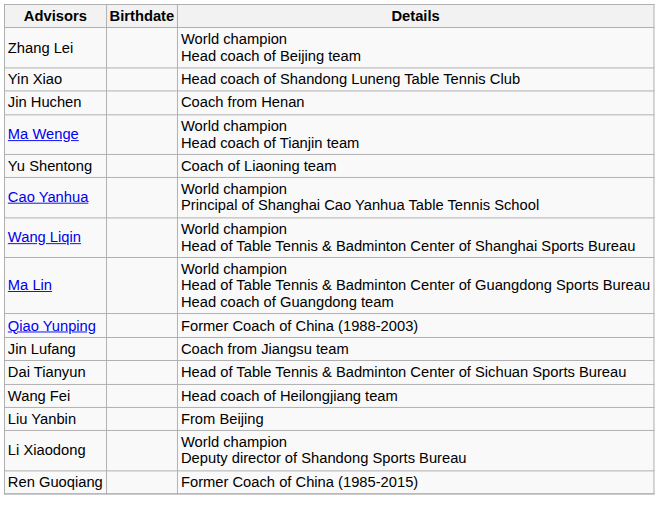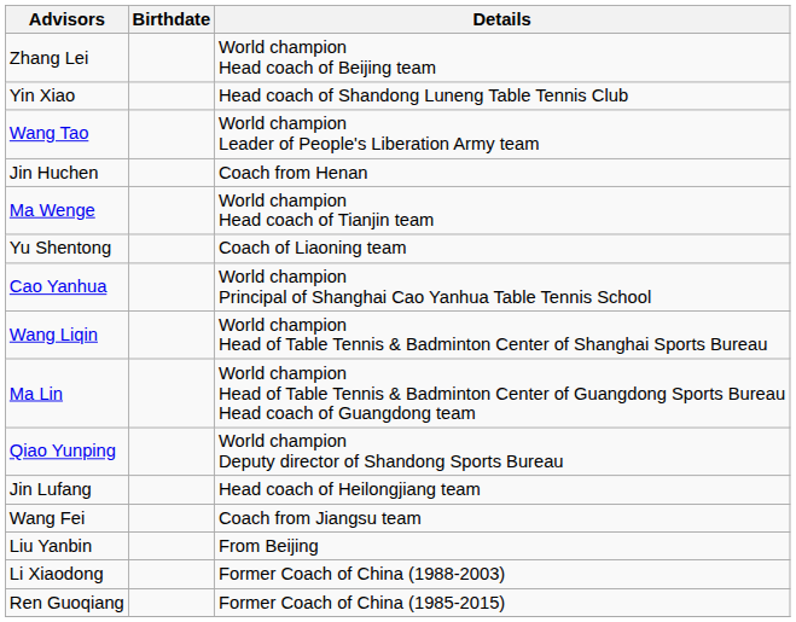 <table class="wikitable" style="text-align: left">
 <tr>
 <th>Advisors</th>
 <th>Birthdate</th>
 <th>Details</th>
 </tr>
 <tr>
 <td> Zhang Lei</td>
 <td></td>
 <td>World champion<br>Head coach of Beijing team</td>
 </tr>
 <tr>
 <td> Yin Xiao</td>
 <td></td>
 <td>Head coach of Shandong Luneng Table Tennis Club</td>
+</tr>
+<tr>
+<td> <a href='#'>Wang Tao</a></td>
+<td></td>
+<td>World champion<br>Leader of People's Liberation Army team</td>
 </tr>
 <tr>
 <td> Jin Huchen</td>
 <td></td>
 <td>Coach from Henan</td>
 </tr>
 <tr>
 <td> <a href='#'>Ma Wenge</a></td>
 <td></td>
 <td>World champion<br>Head coach of Tianjin team</td>
 </tr>
 <tr>
 <td> Yu Shentong</td>
 <td></td>
 <td>Coach of Liaoning team</td>
 </tr>
 <tr>
 <td> <a href='#'>Cao Yanhua</a></td>
 <td></td>
 <td>World champion<br>Principal of Shanghai Cao Yanhua Table Tennis School</td>
 </tr>
 <tr>
 <td> <a href='#'>Wang Liqin</a></td>
 <td></td>
 <td>World champion<br>Head of Table Tennis & Badminton Center of Shanghai Sports Bureau</td>
 </tr>
 <tr>
 <td> <a href='#'>Ma Lin</a></td>
 <td></td>
 <td>World champion<br>Head of Table Tennis & Badminton Center of Guangdong Sports Bureau<br>Head coach of Guangdong team</td>
 </tr>
 <tr>
 <td> <a href='#'>Qiao Yunping</a></td>
 <td></td>
-<td>Former Coach of China (1988-2003)</td>
+<td>World champion<br>Deputy director of Shandong Sports Bureau</td>
 </tr>
 <tr>
 <td> Jin Lufang</td>
 <td></td>
-<td>Coach from Jiangsu team</td>
-</tr>
-<tr>
-<td> Dai Tianyun</td>
-<td></td>
-<td>Head of Table Tennis & Badminton Center of Sichuan Sports Bureau</td>
+<td>Head coach of Heilongjiang team</td>
 </tr>
 <tr>
 <td> Wang Fei</td>
 <td></td>
-<td>Head coach of Heilongjiang team</td>
+<td>Coach from Jiangsu team</td>
 </tr>
 <tr>
 <td> Liu Yanbin</td>
 <td></td>
 <td>From Beijing</td>
 </tr>
 <tr>
 <td> Li Xiaodong</td>
 <td></td>
-<td>World champion<br>Deputy director of Shandong Sports Bureau</td>
+<td>Former Coach of China (1988-2003)</td>
 </tr>
 <tr>
 <td> Ren Guoqiang</td>
 <td></td>
 <td>Former Coach of China (1985-2015)</td>
 </tr>
 <tr>
 </tr>
 </table>
